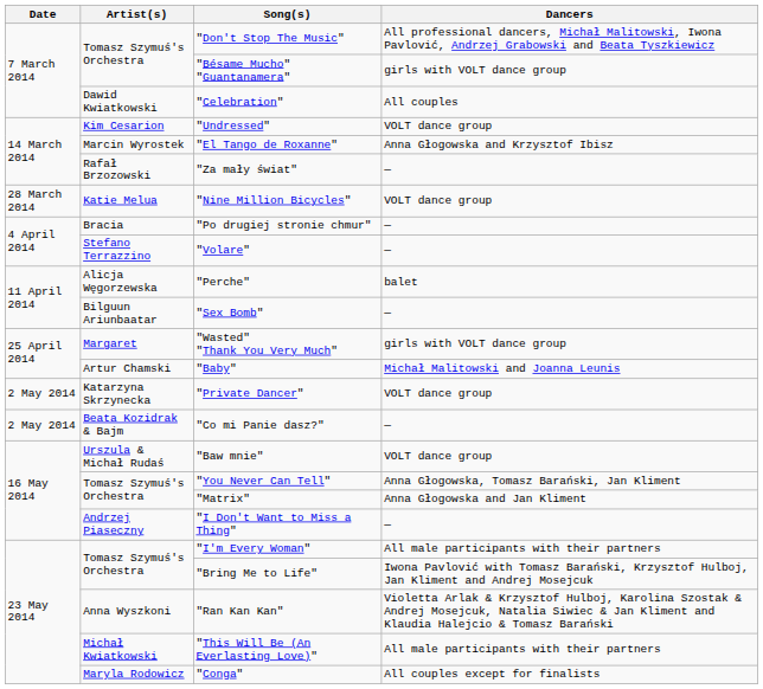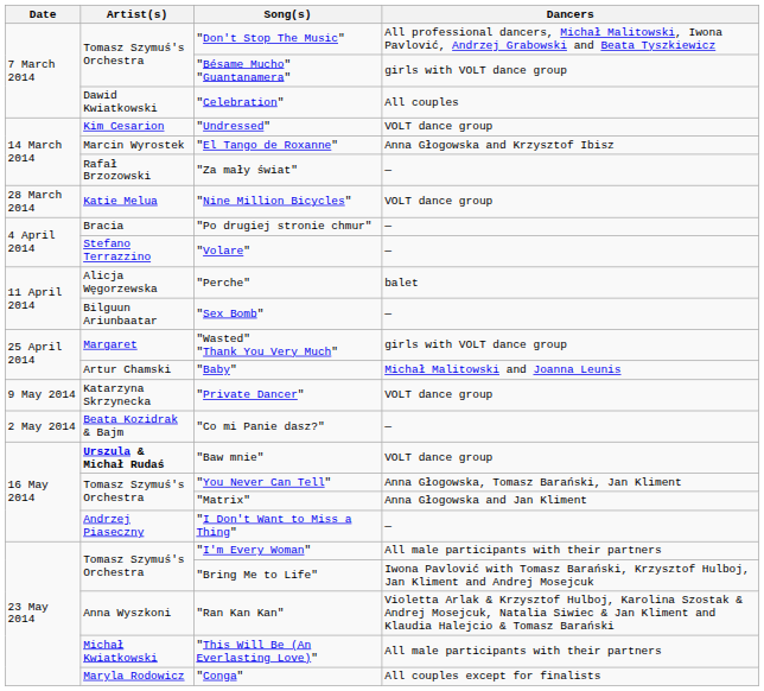 <table class="wikitable">
 <tr>
 <th style="width: 10%">Date</th>
 <th style="width: 15%">Artist(s)</th>
 <th style="width: 25%">Song(s)</th>
 <th>Dancers</th>
 </tr>
 <tr>
 <td rowspan=3>7 March 2014</td>
 <td rowspan=2>Tomasz Szymuś's Orchestra</td>
 <td>"<a href='#'>Don't Stop The Music</a>"</td>
 <td>All professional dancers, <a href='#'>Michał Malitowski</a>, Iwona Pavlović, <a href='#'>Andrzej Grabowski</a> and <a href='#'>Beata Tyszkiewicz</a></td>
 </tr>
 <tr>
 <td>"<a href='#'>Bésame Mucho</a>"<br>"<a href='#'>Guantanamera</a>"</td>
 <td>girls with VOLT dance group</td>
 </tr>
 <tr>
 <td>Dawid Kwiatkowski</td>
 <td>"<a href='#'>Celebration</a>"</td>
 <td>All couples</td>
 </tr>
 <tr>
 <td rowspan=3>14 March 2014</td>
 <td><a href='#'>Kim Cesarion</a></td>
 <td>"<a href='#'>Undressed</a>"</td>
 <td>VOLT dance group</td>
 </tr>
 <tr>
 <td>Marcin Wyrostek</td>
 <td>"<a href='#'>El Tango de Roxanne</a>"</td>
 <td>Anna Głogowska and Krzysztof Ibisz</td>
 </tr>
 <tr>
 <td>Rafał Brzozowski</td>
 <td>"Za mały świat"</td>
 <td>—</td>
 </tr>
 <tr>
 <td>28 March 2014</td>
 <td><a href='#'>Katie Melua</a></td>
 <td>"<a href='#'>Nine Million Bicycles</a>"</td>
 <td>VOLT dance group</td>
 </tr>
 <tr>
 <td rowspan=2>4 April 2014</td>
 <td>Bracia</td>
 <td>"Po drugiej stronie chmur"</td>
 <td>—</td>
 </tr>
 <tr>
 <td><a href='#'>Stefano Terrazzino</a></td>
 <td>"<a href='#'>Volare</a>"</td>
 <td>—</td>
 </tr>
 <tr>
 <td rowspan=2>11 April 2014</td>
 <td>Alicja Węgorzewska</td>
 <td>"Perche"</td>
 <td>balet</td>
 </tr>
 <tr>
 <td>Bilguun Ariunbaatar</td>
 <td>"<a href='#'>Sex Bomb</a>"</td>
 <td>—</td>
 </tr>
 <tr>
 <td rowspan=2>25 April 2014</td>
 <td><a href='#'>Margaret</a></td>
 <td>"Wasted"<br>"<a href='#'>Thank You Very Much</a>"</td>
 <td>girls with VOLT dance group</td>
 </tr>
 <tr>
 <td>Artur Chamski</td>
 <td>"<a href='#'>Baby</a>"</td>
 <td><a href='#'>Michał Malitowski</a> and <a href='#'>Joanna Leunis</a></td>
 </tr>
 <tr>
-<td>2 May 2014</td>
+<td>9 May 2014</td>
 <td>Katarzyna Skrzynecka</td>
 <td>"<a href='#'>Private Dancer</a>"</td>
 <td>VOLT dance group</td>
 </tr>
 <tr>
 <td>2 May 2014</td>
 <td><a href='#'>Beata Kozidrak</a> & Bajm</td>
 <td>"Co mi Panie dasz?"</td>
 <td>—</td>
 </tr>
 <tr>
 <td rowspan=4>16 May 2014</td>
-<td><a href='#'>Urszula</a> & Michał Rudaś</td>
+<td><strong><a href='#'>Urszula</a> & Michał Rudaś</strong></td>
 <td>"Baw mnie"</td>
 <td>VOLT dance group</td>
 </tr>
 <tr>
 <td rowspan=2>Tomasz Szymuś's Orchestra</td>
 <td>"<a href='#'>You Never Can Tell</a>"</td>
 <td>Anna Głogowska, Tomasz Barański, Jan Kliment</td>
 </tr>
 <tr>
 <td>"Matrix"</td>
 <td>Anna Głogowska and Jan Kliment</td>
 </tr>
 <tr>
 <td><a href='#'>Andrzej Piaseczny</a></td>
 <td>"<a href='#'>I Don't Want to Miss a Thing</a>"</td>
 <td>—</td>
 </tr>
 <tr>
 <td rowspan=5>23 May 2014</td>
 <td rowspan=2>Tomasz Szymuś's Orchestra</td>
 <td>"<a href='#'>I'm Every Woman</a>"</td>
 <td>All male participants with their partners</td>
 </tr>
 <tr>
 <td>"Bring Me to Life"</td>
 <td>Iwona Pavlović with Tomasz Barański, Krzysztof Hulboj, Jan Kliment and Andrej Mosejcuk</td>
 </tr>
 <tr>
 <td>Anna Wyszkoni</td>
 <td>"Ran Kan Kan"</td>
 <td>Violetta Arlak & Krzysztof Hulboj, Karolina Szostak & Andrej Mosejcuk, Natalia Siwiec & Jan Kliment and Klaudia Halejcio & Tomasz Barański</td>
 </tr>
 <tr>
 <td><a href='#'>Michał Kwiatkowski</a></td>
 <td>"<a href='#'>This Will Be (An Everlasting Love)</a>"</td>
 <td>All male participants with their partners</td>
 </tr>
 <tr>
 <td><a href='#'>Maryla Rodowicz</a></td>
 <td>"<a href='#'>Conga</a>"</td>
 <td>All couples except for finalists</td>
 </tr>
 </table>
